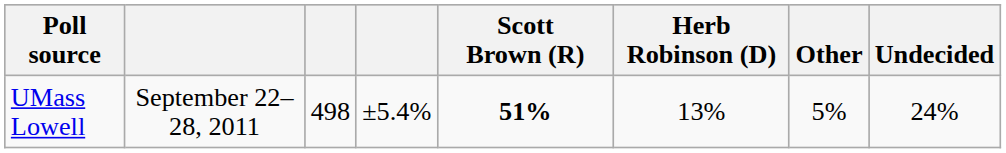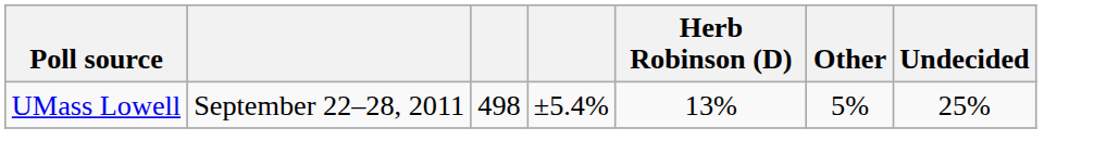 <table class="wikitable" style="text-align:center">
 <tr valign= bottom>
 <th>Poll source</th>
 <th></th>
 <th></th>
 <th></th>
-<th style="width:100px;">Scott<br>Brown (R)</th>
 <th style="width:100px;">Herb<br>Robinson (D)</th>
 <th>Other</th>
 <th>Undecided</th>
 </tr>
 <tr>
 <td align=left><a href='#'>UMass Lowell</a></td>
 <td>September 22–28, 2011</td>
 <td>498</td>
 <td>±5.4%</td>
-<td><strong>51%</strong></td>
 <td>13%</td>
 <td>5%</td>
-<td>24%</td>
+<td>25%</td>
 </tr>
 </table>
